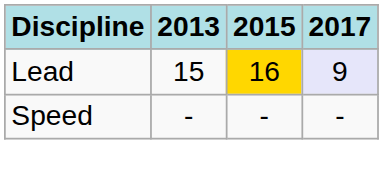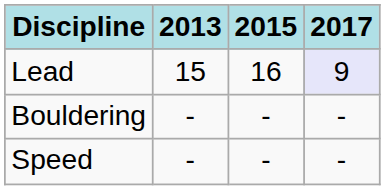 <table class="wikitable" style="text-align: center;">
 <tr>
 <th style="background: #b0e0e6;">Discipline</th>
 <th style="background: #b0e0e6;">2013</th>
 <th style="background: #b0e0e6;">2015</th>
 <th style="background: #b0e0e6;">2017</th>
 </tr>
 <tr>
 <td align="left">Lead</td>
 <td>15</td>
-<td style="background: gold;">16</td>
+<td>16</td>
 <td style="background: lavender;">9</td>
+</tr>
+<tr>
+<td align="left">Bouldering</td>
+<td>-</td>
+<td>-</td>
+<td>-</td>
 </tr>
 <tr>
 <td align="left">Speed</td>
 <td>-</td>
 <td>-</td>
 <td>-</td>
 </tr>
 </table>
